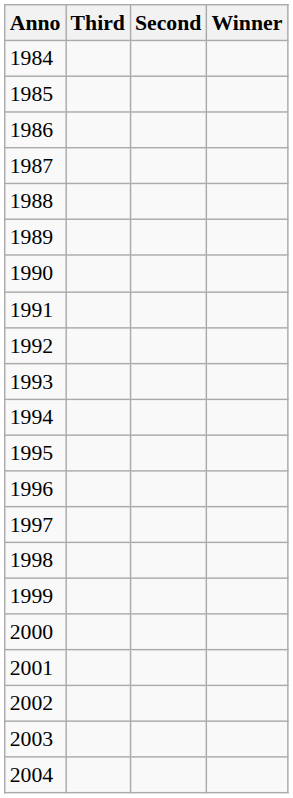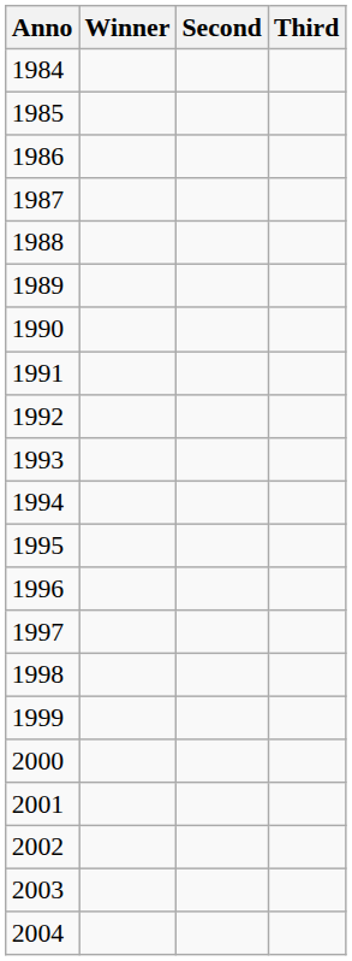 <table class="wikitable" style="font-size:95%">
 <tr>
 <th>Anno</th>
+<th>Winner</th>
+<th>Second</th>
 <th>Third</th>
-<th>Second</th>
-<th>Winner</th>
 </tr>
 <tr>
 <td>1984</td>
 <td></td>
 <td></td>
 <td></td>
 </tr>
 <tr>
 <td>1985</td>
 <td></td>
 <td></td>
 <td></td>
 </tr>
 <tr>
 <td>1986</td>
 <td></td>
 <td></td>
 <td></td>
 </tr>
 <tr>
 <td>1987</td>
 <td></td>
 <td></td>
 <td></td>
 </tr>
 <tr>
 <td>1988</td>
 <td></td>
 <td></td>
 <td></td>
 </tr>
 <tr>
 <td>1989</td>
 <td></td>
 <td></td>
 <td></td>
 </tr>
 <tr>
 <td>1990</td>
 <td></td>
 <td></td>
 <td></td>
 </tr>
 <tr>
 <td>1991</td>
 <td></td>
 <td></td>
 <td></td>
 </tr>
 <tr>
 <td>1992</td>
 <td></td>
 <td></td>
 <td></td>
 </tr>
 <tr>
 <td>1993</td>
 <td></td>
 <td></td>
 <td></td>
 </tr>
 <tr>
 <td>1994</td>
 <td></td>
 <td></td>
 <td></td>
 </tr>
 <tr>
 <td>1995</td>
 <td></td>
 <td></td>
 <td></td>
 </tr>
 <tr>
 <td>1996</td>
 <td></td>
 <td></td>
 <td></td>
 </tr>
 <tr>
 <td>1997</td>
 <td></td>
 <td></td>
 <td></td>
 </tr>
 <tr>
 <td>1998</td>
 <td></td>
 <td></td>
 <td></td>
 </tr>
 <tr>
 <td>1999</td>
 <td></td>
 <td></td>
 <td></td>
 </tr>
 <tr>
 <td>2000</td>
 <td></td>
 <td></td>
 <td></td>
 </tr>
 <tr>
 <td>2001</td>
 <td></td>
 <td></td>
 <td></td>
 </tr>
 <tr>
 <td>2002</td>
 <td></td>
 <td></td>
 <td></td>
 </tr>
 <tr>
 <td>2003</td>
 <td></td>
 <td></td>
 <td></td>
 </tr>
 <tr>
 <td>2004</td>
 <td></td>
 <td></td>
 <td></td>
 </tr>
 </table>
